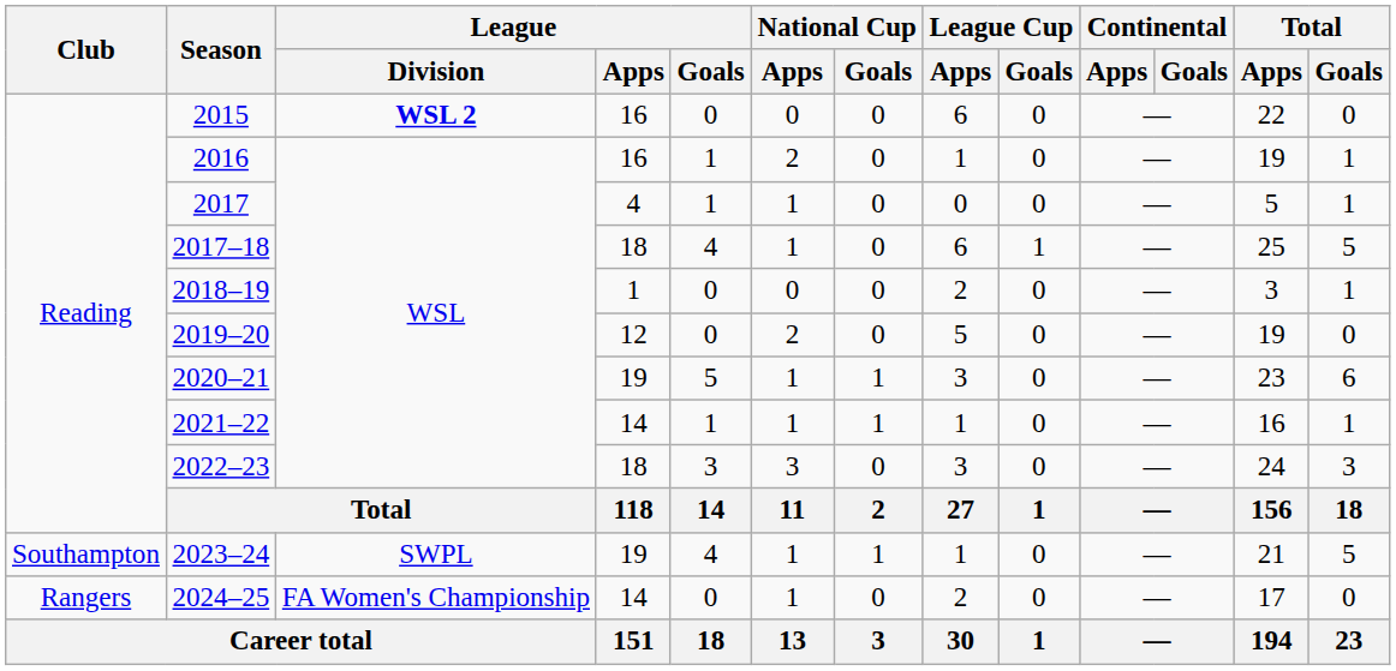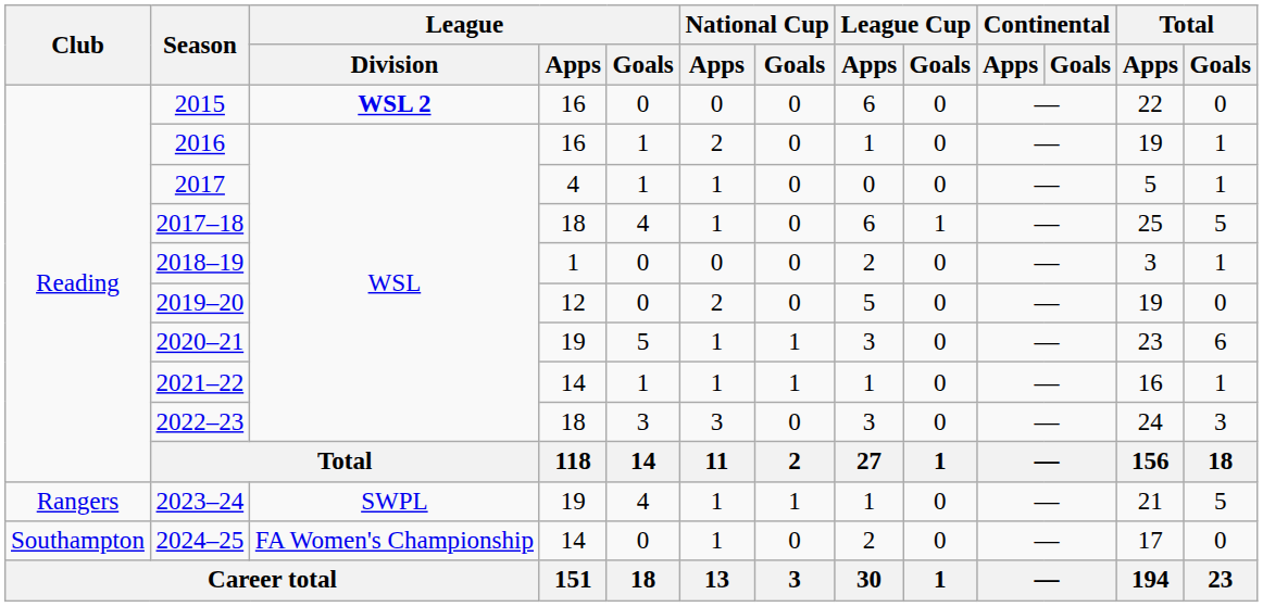 <table class="wikitable" style="text-align:center">
 <tr>
 <th rowspan="2">Club</th>
 <th rowspan="2">Season</th>
 <th colspan="3">League</th>
 <th colspan="2">National Cup</th>
 <th colspan="2">League Cup</th>
 <th colspan="2">Continental</th>
 <th colspan="2">Total</th>
 </tr>
 <tr>
 <th>Division</th>
 <th>Apps</th>
 <th>Goals</th>
 <th>Apps</th>
 <th>Goals</th>
 <th>Apps</th>
 <th>Goals</th>
 <th>Apps</th>
 <th>Goals</th>
 <th>Apps</th>
 <th>Goals</th>
 </tr>
 <tr>
 <td rowspan="10"><a href='#'>Reading</a></td>
 <td><a href='#'>2015</a></td>
 <td rowspan="1"><strong><a href='#'>WSL 2</a></strong></td>
 <td>16</td>
 <td>0</td>
 <td>0</td>
 <td>0</td>
 <td>6</td>
 <td>0</td>
 <td colspan="2">—</td>
 <td>22</td>
 <td>0</td>
 </tr>
 <tr>
 <td><a href='#'>2016</a></td>
 <td rowspan="8"><a href='#'>WSL</a></td>
 <td>16</td>
 <td>1</td>
 <td>2</td>
 <td>0</td>
 <td>1</td>
 <td>0</td>
 <td colspan="2">—</td>
 <td>19</td>
 <td>1</td>
 </tr>
 <tr>
 <td><a href='#'>2017</a></td>
 <td>4</td>
 <td>1</td>
 <td>1</td>
 <td>0</td>
 <td>0</td>
 <td>0</td>
 <td colspan="2">—</td>
 <td>5</td>
 <td>1</td>
 </tr>
 <tr>
 <td><a href='#'>2017–18</a></td>
 <td>18</td>
 <td>4</td>
 <td>1</td>
 <td>0</td>
 <td>6</td>
 <td>1</td>
 <td colspan="2">—</td>
 <td>25</td>
 <td>5</td>
 </tr>
 <tr>
 <td><a href='#'>2018–19</a></td>
 <td>1</td>
 <td>0</td>
 <td>0</td>
 <td>0</td>
 <td>2</td>
 <td>0</td>
 <td colspan="2">—</td>
 <td>3</td>
 <td>1</td>
 </tr>
 <tr>
 <td><a href='#'>2019–20</a></td>
 <td>12</td>
 <td>0</td>
 <td>2</td>
 <td>0</td>
 <td>5</td>
 <td>0</td>
 <td colspan="2">—</td>
 <td>19</td>
 <td>0</td>
 </tr>
 <tr>
 <td><a href='#'>2020–21</a></td>
 <td>19</td>
 <td>5</td>
 <td>1</td>
 <td>1</td>
 <td>3</td>
 <td>0</td>
 <td colspan="2">—</td>
 <td>23</td>
 <td>6</td>
 </tr>
 <tr>
 <td><a href='#'>2021–22</a></td>
 <td>14</td>
 <td>1</td>
 <td>1</td>
 <td>1</td>
 <td>1</td>
 <td>0</td>
 <td colspan="2">—</td>
 <td>16</td>
 <td>1</td>
 </tr>
 <tr>
 <td><a href='#'>2022–23</a></td>
 <td>18</td>
 <td>3</td>
 <td>3</td>
 <td>0</td>
 <td>3</td>
 <td>0</td>
 <td colspan="2">—</td>
 <td>24</td>
 <td>3</td>
 </tr>
 <tr>
 <th colspan="2">Total</th>
 <th>118</th>
 <th>14</th>
 <th>11</th>
 <th>2</th>
 <th>27</th>
 <th>1</th>
 <th colspan="2">—</th>
 <th>156</th>
 <th>18</th>
 </tr>
 <tr>
-<td><a href='#'>Southampton</a></td>
+<td><a href='#'>Rangers</a></td>
 <td><a href='#'>2023–24</a></td>
 <td><a href='#'>SWPL</a></td>
 <td>19</td>
 <td>4</td>
 <td>1</td>
 <td>1</td>
 <td>1</td>
 <td>0</td>
 <td colspan="2">—</td>
 <td>21</td>
 <td>5</td>
 </tr>
 <tr>
-<td><a href='#'>Rangers</a></td>
+<td><a href='#'>Southampton</a></td>
 <td><a href='#'>2024–25</a></td>
 <td><a href='#'>FA Women's Championship</a></td>
 <td>14</td>
 <td>0</td>
 <td>1</td>
 <td>0</td>
 <td>2</td>
 <td>0</td>
 <td colspan="2">—</td>
 <td>17</td>
 <td>0</td>
 </tr>
 <tr>
 <th colspan="3">Career total</th>
 <th>151</th>
 <th>18</th>
 <th>13</th>
 <th>3</th>
 <th>30</th>
 <th>1</th>
 <th colspan="2">—</th>
 <th>194</th>
 <th>23</th>
 </tr>
 </table>
